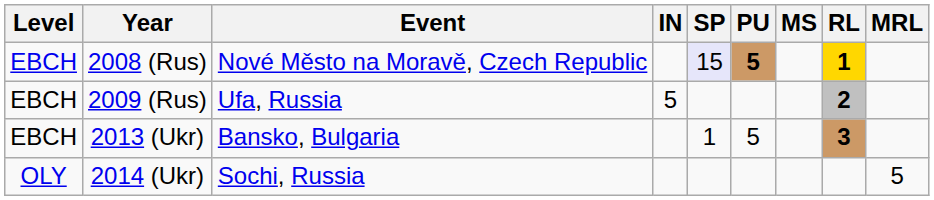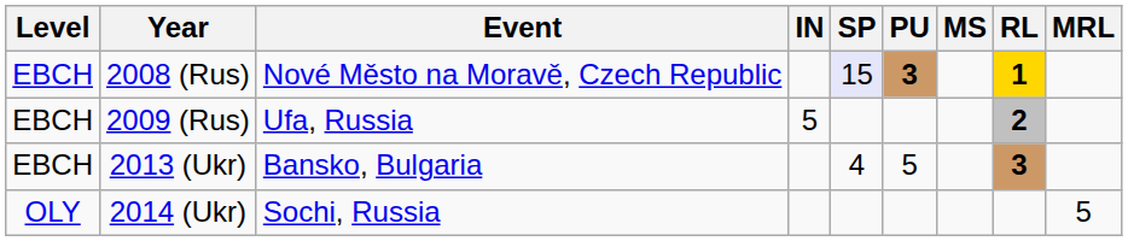 <table class="wikitable sortable" style="text-align: center;">
 <tr>
 <th>Level</th>
 <th>Year</th>
 <th>Event</th>
 <th>IN</th>
 <th>SP</th>
 <th>PU</th>
 <th>MS</th>
 <th>RL</th>
 <th>MRL</th>
 </tr>
 <tr>
 <td><a href='#'>EBCH</a></td>
 <td><a href='#'>2008</a> (Rus)</td>
 <td align="left"> <a href='#'>Nové Město na Moravě</a>, <a href='#'>Czech Republic</a></td>
 <td></td>
 <td style="background: lavender;">15</td>
-<td bgcolor="cc9966"><strong>5</strong></td>
+<td bgcolor="cc9966"><strong>3</strong></td>
 <td></td>
 <td bgcolor="gold"><strong>1</strong></td>
 <td></td>
 </tr>
 <tr>
 <td>EBCH</td>
 <td><a href='#'>2009</a> (Rus)</td>
 <td align="left"> <a href='#'>Ufa</a>, <a href='#'>Russia</a></td>
 <td>5</td>
 <td></td>
 <td></td>
 <td></td>
 <td bgcolor=silver><strong>2</strong></td>
 <td></td>
 </tr>
 <tr>
 <td>EBCH</td>
 <td><a href='#'>2013</a> (Ukr)</td>
 <td align="left"> <a href='#'>Bansko</a>, <a href='#'>Bulgaria</a></td>
 <td></td>
-<td>1</td>
+<td>4</td>
 <td>5</td>
 <td></td>
 <td bgcolor="cc9966"><strong>3</strong></td>
 <td></td>
 </tr>
 <tr>
 <td><a href='#'>OLY</a></td>
 <td><a href='#'>2014</a> (Ukr)</td>
 <td align="left"> <a href='#'>Sochi</a>, <a href='#'>Russia</a></td>
 <td></td>
 <td></td>
 <td></td>
 <td></td>
 <td></td>
 <td>5</td>
 </tr>
 </table>
